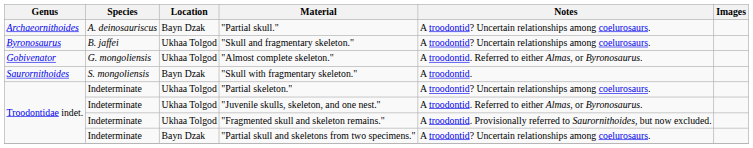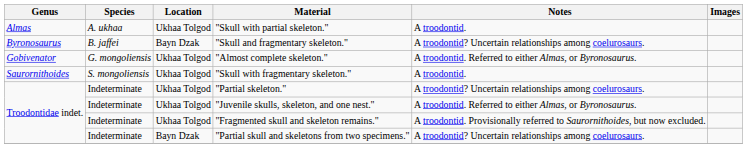 <table class="wikitable sortable">
 <tr>
 <th>Genus</th>
 <th>Species</th>
 <th>Location</th>
 <th>Material</th>
 <th>Notes</th>
 <th>Images</th>
 </tr>
 <tr>
-<td><em><a href='#'>Archaeornithoides</a></em></td>
-<td><em>A. deinosauriscus</em></td>
-<td>Bayn Dzak</td>
-<td>"Partial skull."</td>
-<td>A <a href='#'>troodontid</a>? Uncertain relationships among <a href='#'>coelurosaurs</a>.</td>
+<td><em><a href='#'>Almas</a></em></td>
+<td><em>A. ukhaa</em></td>
+<td>Ukhaa Tolgod</td>
+<td>"Skull with partial skeleton."</td>
+<td>A <a href='#'>troodontid</a>.</td>
 <td></td>
 </tr>
 <tr>
 <td><em><a href='#'>Byronosaurus</a></em></td>
 <td><em>B. jaffei</em></td>
-<td>Ukhaa Tolgod</td>
+<td>Bayn Dzak</td>
 <td>"Skull and fragmentary skeleton."</td>
 <td>A <a href='#'>troodontid</a>? Uncertain relationships among <a href='#'>coelurosaurs</a>.</td>
 <td></td>
 </tr>
 <tr>
 <td><em><a href='#'>Gobivenator</a></em></td>
 <td><em>G. mongoliensis</em></td>
 <td>Ukhaa Tolgod</td>
 <td>"Almost complete skeleton."</td>
 <td>A <a href='#'>troodontid</a>. Referred to either <em>Almas</em>, or <em>Byronosaurus</em>.</td>
 <td></td>
 </tr>
 <tr>
 <td><em><a href='#'>Saurornithoides</a></em></td>
 <td><em>S. mongoliensis</em></td>
-<td>Bayn Dzak</td>
+<td>Ukhaa Tolgod</td>
 <td>"Skull with fragmentary skeleton."</td>
 <td>A <a href='#'>troodontid</a>.</td>
 <td></td>
 </tr>
 <tr>
 <td rowspan="4"><a href='#'>Troodontidae</a> indet.</td>
 <td>Indeterminate</td>
 <td>Ukhaa Tolgod</td>
 <td>"Partial skeleton."</td>
 <td>A <a href='#'>troodontid</a>? Uncertain relationships among <a href='#'>coelurosaurs</a>.</td>
 <td></td>
 </tr>
 <tr>
 <td>Indeterminate</td>
 <td>Ukhaa Tolgod</td>
 <td>"Juvenile skulls, skeleton, and one nest."</td>
 <td>A <a href='#'>troodontid</a>. Referred to either <em>Almas</em>, or <em>Byronosaurus</em>.</td>
 <td></td>
 </tr>
 <tr>
 <td>Indeterminate</td>
 <td>Ukhaa Tolgod</td>
 <td>"Fragmented skull and skeleton remains."</td>
 <td>A <a href='#'>troodontid</a>. Provisionally referred to <em>Saurornithoides</em>, but now excluded.</td>
 <td></td>
 </tr>
 <tr>
 <td>Indeterminate</td>
 <td>Bayn Dzak</td>
 <td>"Partial skull and skeletons from two specimens."</td>
 <td>A <a href='#'>troodontid</a>? Uncertain relationships among <a href='#'>coelurosaurs</a>.</td>
 <td></td>
 </tr>
 <tr>
 </tr>
 </table>
